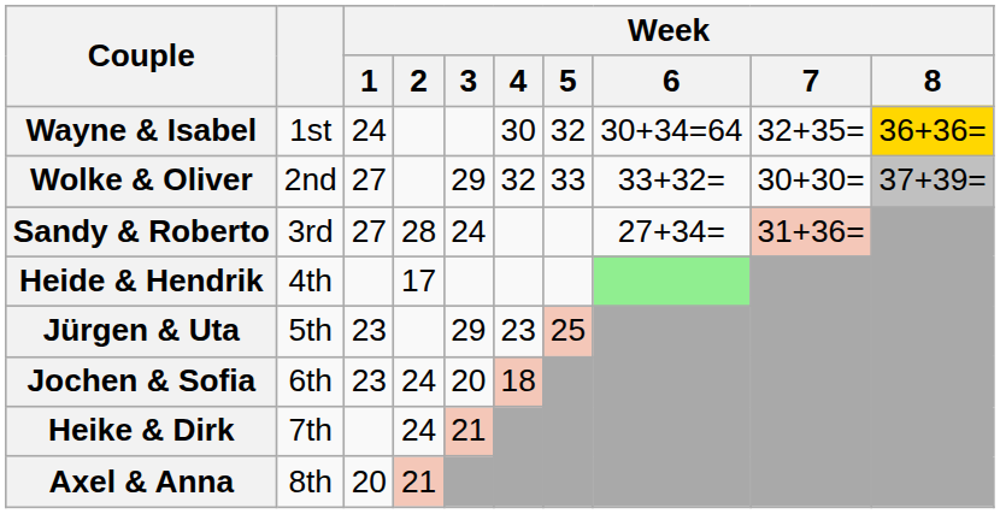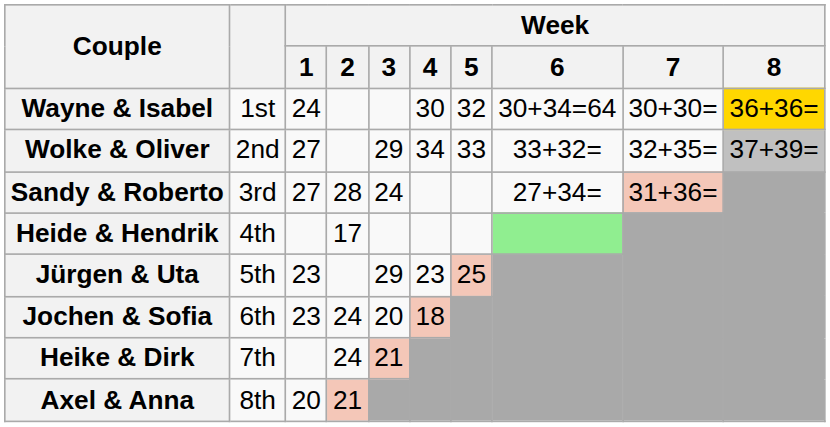 <table class="wikitable sortable" style="text-align:center; font-size:100%">
 <tr>
 <th scope="col" rowspan="2" style="text-align:center">Couple</th>
 <th scope="col" rowspan="2" style="text-align:center"></th>
 <th colspan="8" style="text-align:center">Week</th>
 </tr>
 <tr>
 <th scope="col">1</th>
 <th scope="col">2</th>
 <th scope="col">3</th>
 <th scope="col">4</th>
 <th scope="col">5</th>
 <th scope="col">6</th>
 <th scope="col">7</th>
 <th scope="col">8</th>
 </tr>
 <tr>
 <th scope="row">Wayne & Isabel</th>
 <td>1st</td>
 <td>24</td>
 <td></td>
 <td></td>
 <td>30</td>
 <td>32</td>
 <td> 30+34=64</td>
-<td> 32+35=</td>
+<td> 30+30=</td>
 <td bgcolor="gold" >36+36=</td>
 </tr>
 <tr>
 <th scope="row">Wolke & Oliver</th>
 <td>2nd</td>
 <td>27</td>
 <td></td>
 <td>29</td>
-<td>32</td>
+<td>34</td>
 <td>33</td>
 <td> 33+32=</td>
-<td> 30+30=</td>
+<td> 32+35=</td>
 <td bgcolor="silver" >37+39=</td>
 </tr>
 <tr>
 <th scope="row">Sandy & Roberto</th>
 <td>3rd</td>
 <td>27</td>
 <td>28</td>
 <td>24</td>
 <td></td>
 <td></td>
 <td> 27+34=</td>
 <td bgcolor="f4c7b8" >31+36=</td>
 <td rowspan="6" bgcolor="darkgray"></td>
 </tr>
 <tr>
 <th scope="row">Heide & Hendrik</th>
 <td>4th</td>
 <td></td>
 <td>17</td>
 <td></td>
 <td></td>
 <td></td>
 <td bgcolor="lightgreen"></td>
 <td rowspan="5" bgcolor="darkgray"></td>
 </tr>
 <tr>
 <th scope="row">Jürgen & Uta</th>
 <td>5th</td>
 <td>23</td>
 <td></td>
 <td>29</td>
 <td>23</td>
 <td bgcolor="f4c7b8">25</td>
 <td rowspan="4" bgcolor="darkgray"></td>
 </tr>
 <tr>
 <th scope="row">Jochen & Sofia</th>
 <td>6th</td>
 <td>23</td>
 <td>24</td>
 <td>20</td>
 <td bgcolor="f4c7b8">18</td>
 <td rowspan="3" bgcolor="darkgray"></td>
 </tr>
 <tr>
 <th scope="row">Heike & Dirk</th>
 <td>7th</td>
 <td></td>
 <td>24</td>
 <td bgcolor="f4c7b8">21</td>
 <td rowspan="2" bgcolor="darkgray"></td>
 </tr>
 <tr>
 <th scope="row">Axel & Anna</th>
 <td>8th</td>
 <td>20</td>
 <td bgcolor="f4c7b8">21</td>
 <td bgcolor="darkgray"></td>
 </tr>
 </table>
